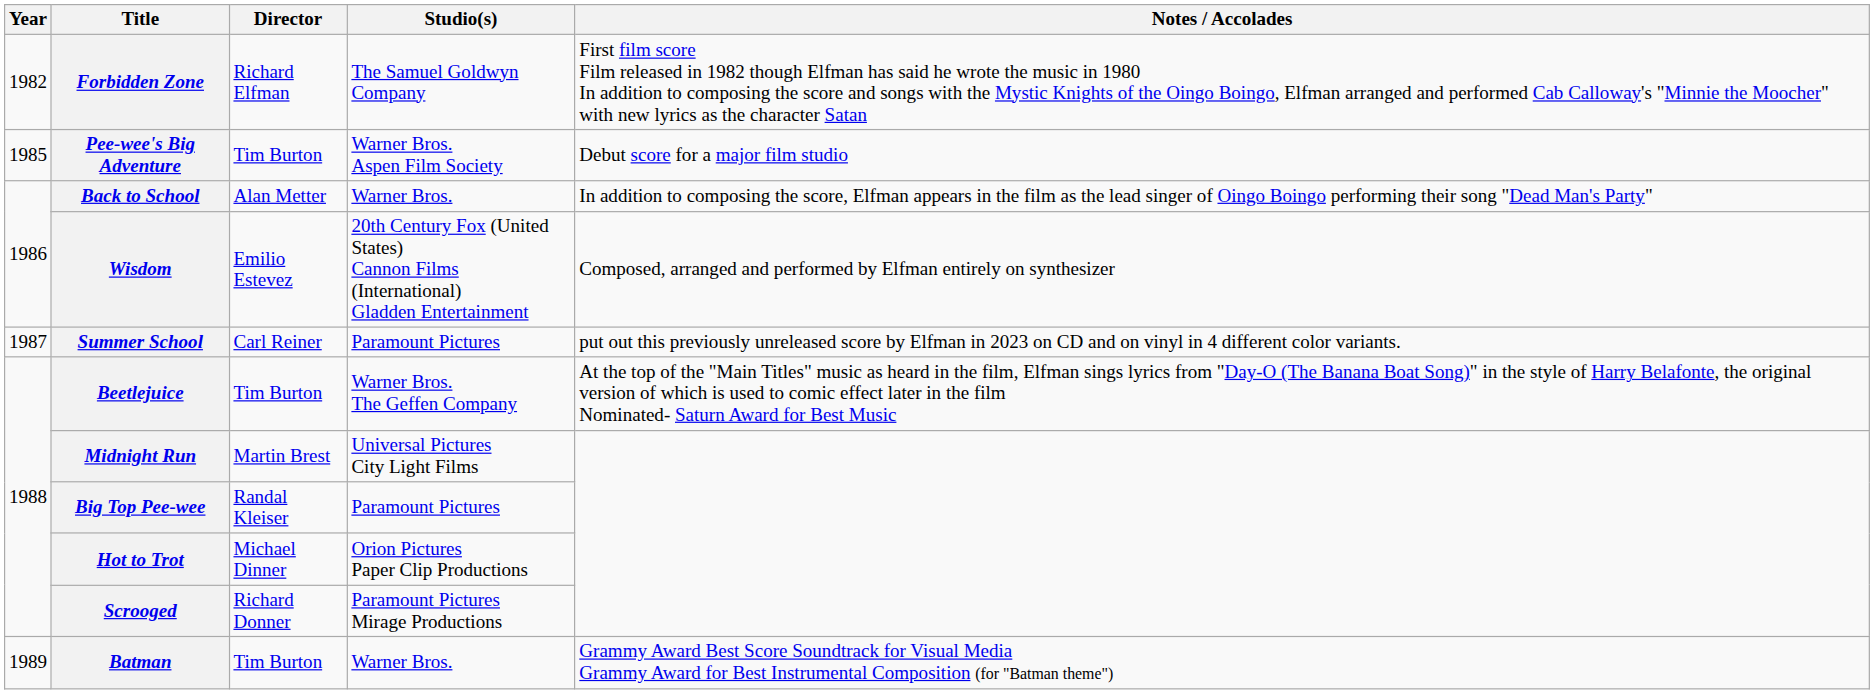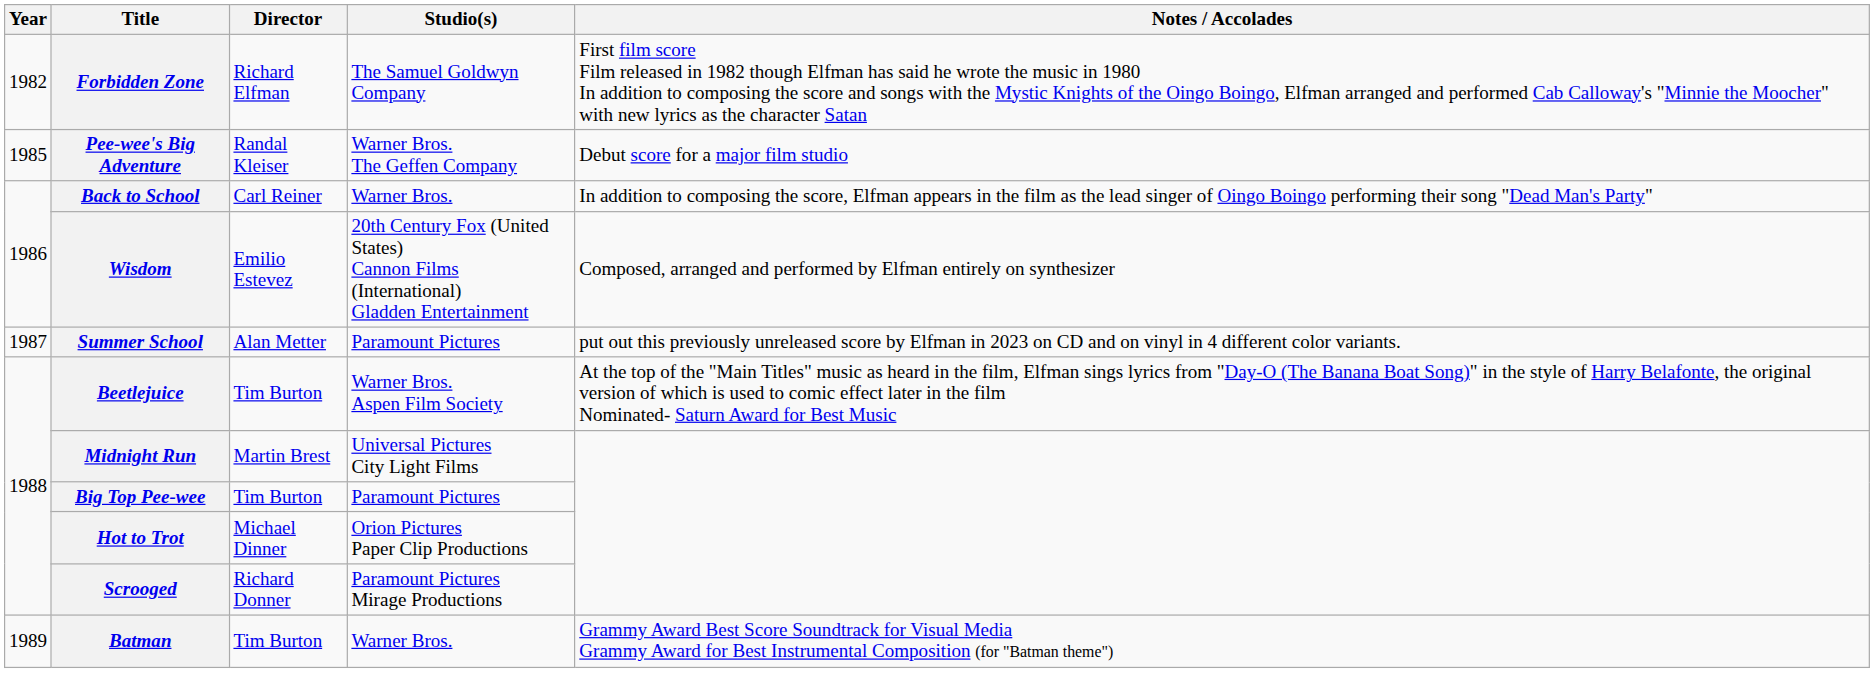 <table class="wikitable sortable">
 <tr>
 <th>Year</th>
 <th>Title</th>
 <th>Director</th>
 <th>Studio(s)</th>
 <th>Notes / Accolades</th>
 </tr>
 <tr>
 <td>1982</td>
 <th><em><a href='#'>Forbidden Zone</a></em></th>
 <td><a href='#'>Richard Elfman</a></td>
 <td><a href='#'>The Samuel Goldwyn Company</a></td>
 <td>First <a href='#'>film score</a><br>Film released in 1982 though Elfman has said he wrote the music in 1980<br>In addition to composing the score and songs with the <a href='#'>Mystic Knights of the Oingo Boingo</a>, Elfman arranged and performed <a href='#'>Cab Calloway</a>'s "<a href='#'>Minnie the Moocher</a>" with new lyrics as the character <a href='#'>Satan</a></td>
 </tr>
 <tr>
 <td>1985</td>
 <th><em><a href='#'>Pee-wee's Big Adventure</a></em></th>
-<td><a href='#'>Tim Burton</a></td>
-<td><a href='#'>Warner Bros.</a><br><a href='#'>Aspen Film Society</a></td>
+<td><a href='#'>Randal Kleiser</a></td>
+<td><a href='#'>Warner Bros.</a><br><a href='#'>The Geffen Company</a></td>
 <td>Debut <a href='#'>score</a> for a <a href='#'>major film studio</a></td>
 </tr>
 <tr>
 <td rowspan="2">1986</td>
 <th><em><a href='#'>Back to School</a></em></th>
-<td><a href='#'>Alan Metter</a></td>
+<td><a href='#'>Carl Reiner</a></td>
 <td><a href='#'>Warner Bros.</a></td>
 <td>In addition to composing the score, Elfman appears in the film as the lead singer of <a href='#'>Oingo Boingo</a> performing their song "<a href='#'>Dead Man's Party</a>"</td>
 </tr>
 <tr>
 <th><em><a href='#'>Wisdom</a></em></th>
 <td><a href='#'>Emilio Estevez</a></td>
 <td><a href='#'>20th Century Fox</a> (United States)<br><a href='#'>Cannon Films</a> (International)<br><a href='#'>Gladden Entertainment</a></td>
 <td>Composed, arranged and performed by Elfman entirely on synthesizer</td>
 </tr>
 <tr>
 <td>1987</td>
 <th><em><a href='#'>Summer School</a></em></th>
-<td><a href='#'>Carl Reiner</a></td>
+<td><a href='#'>Alan Metter</a></td>
 <td><a href='#'>Paramount Pictures</a></td>
 <td> put out this previously unreleased score by Elfman in 2023 on CD and on vinyl in 4 different color variants.</td>
 </tr>
 <tr>
 <td rowspan="5">1988</td>
 <th><em><a href='#'>Beetlejuice</a></em></th>
 <td><a href='#'>Tim Burton</a></td>
-<td><a href='#'>Warner Bros.</a><br><a href='#'>The Geffen Company</a></td>
+<td><a href='#'>Warner Bros.</a><br><a href='#'>Aspen Film Society</a></td>
 <td>At the top of the "Main Titles" music as heard in the film, Elfman sings lyrics from "<a href='#'>Day-O (The Banana Boat Song)</a>" in the style of <a href='#'>Harry Belafonte</a>, the original version of which is used to comic effect later in the film<br>Nominated- <a href='#'>Saturn Award for Best Music</a></td>
 </tr>
 <tr>
 <th><em><a href='#'>Midnight Run</a></em></th>
 <td><a href='#'>Martin Brest</a></td>
 <td><a href='#'>Universal Pictures</a><br>City Light Films</td>
 </tr>
 <tr>
 <th><em><a href='#'>Big Top Pee-wee</a></em></th>
-<td><a href='#'>Randal Kleiser</a></td>
+<td><a href='#'>Tim Burton</a></td>
 <td><a href='#'>Paramount Pictures</a></td>
 </tr>
 <tr>
 <th><em><a href='#'>Hot to Trot</a></em></th>
 <td><a href='#'>Michael Dinner</a></td>
 <td><a href='#'>Orion Pictures</a><br>Paper Clip Productions</td>
 </tr>
 <tr>
 <th><em><a href='#'>Scrooged</a></em></th>
 <td><a href='#'>Richard Donner</a></td>
 <td><a href='#'>Paramount Pictures</a><br>Mirage Productions</td>
 </tr>
 <tr>
 <td>1989</td>
 <th><em><a href='#'>Batman</a></em></th>
 <td><a href='#'>Tim Burton</a></td>
 <td><a href='#'>Warner Bros.</a><br></td>
 <td><a href='#'>Grammy Award Best Score Soundtrack for Visual Media</a><br><a href='#'>Grammy Award for Best Instrumental Composition</a> <small>(for "Batman theme")</small></td>
 </tr>
 </table>
